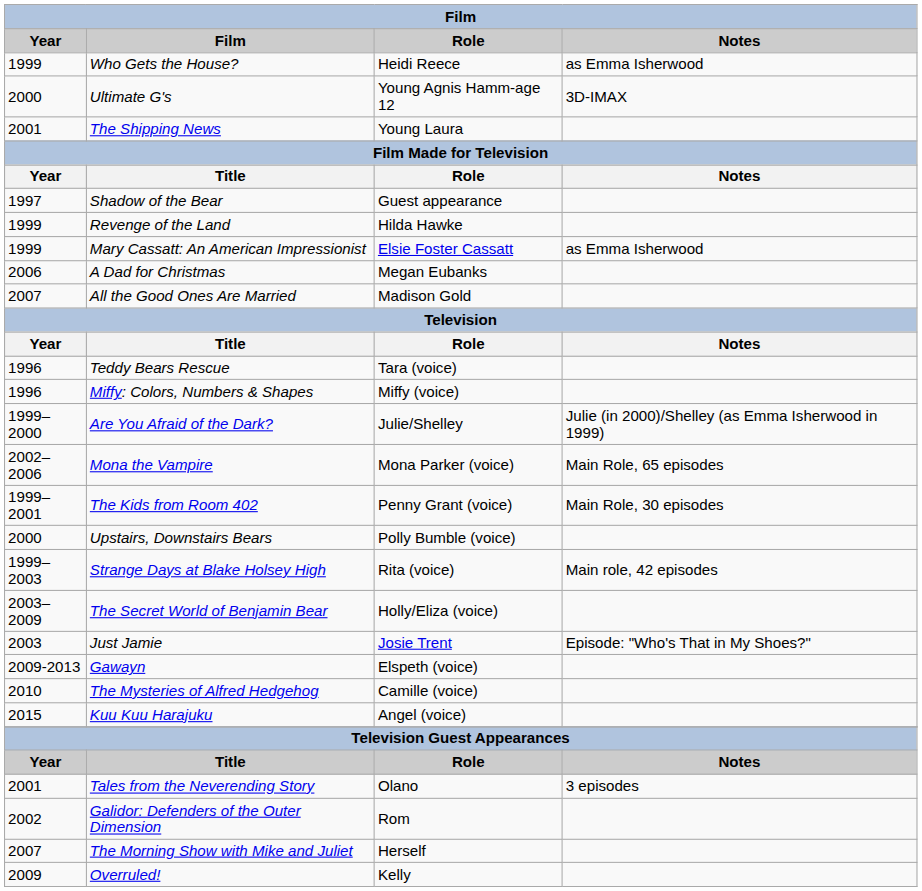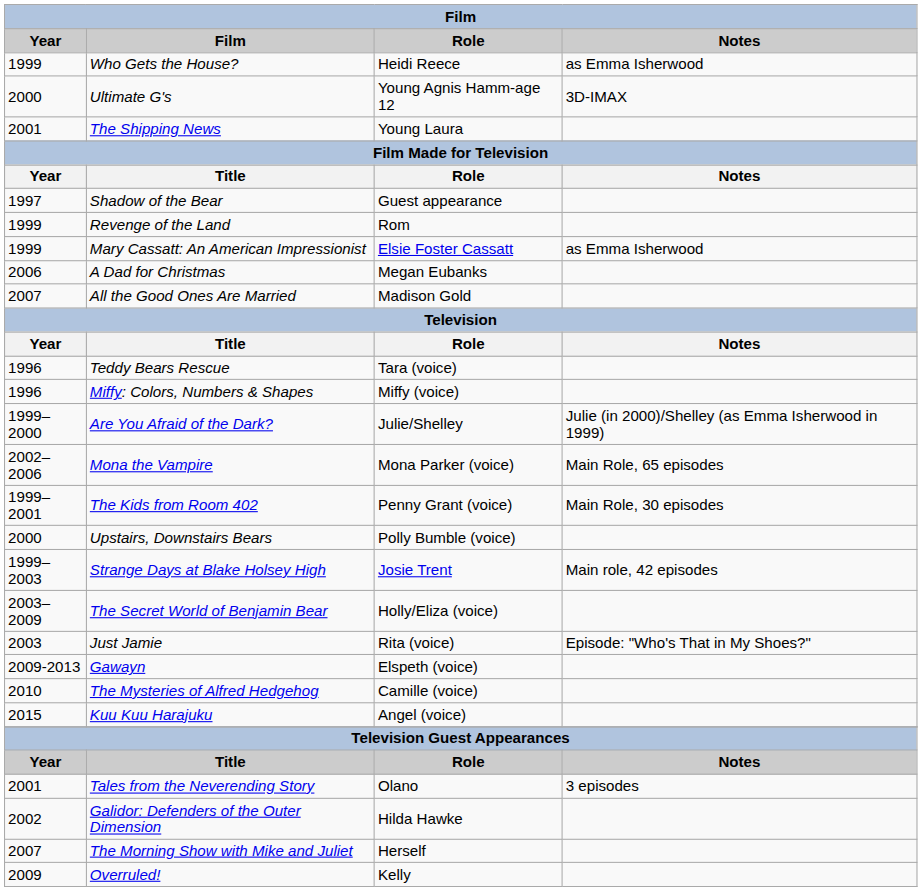 <table class="wikitable" border="1" style="font-size: 90%;" ;>
 <tr style="text-align:center;">
 <th colspan=4 style="background:#b0c4de;">Film</th>
 </tr>
 <tr style="text-align:center;">
 <th style="background:#ccc;">Year</th>
 <th style="background:#ccc;">Film</th>
 <th style="background:#ccc;">Role</th>
 <th style="background:#ccc;">Notes</th>
 </tr>
 <tr>
 <td>1999</td>
 <td><em>Who Gets the House?</em></td>
 <td>Heidi Reece</td>
 <td>as Emma Isherwood</td>
 </tr>
 <tr>
 <td>2000</td>
 <td><em>Ultimate G's</em></td>
 <td>Young Agnis Hamm-age 12</td>
 <td>3D-IMAX</td>
 </tr>
 <tr>
 <td>2001</td>
 <td><em><a href='#'>The Shipping News</a></em></td>
 <td>Young Laura</td>
 <td></td>
 </tr>
 <tr style="background:#ccc; text-align:center;">
 <th colspan="4" style="background: LightSteelBlue;">Film Made for Television</th>
 </tr>
 <tr style="background:#ccc; text-align:center;">
 <th>Year</th>
 <th>Title</th>
 <th>Role</th>
 <th>Notes</th>
 </tr>
 <tr>
 <td>1997</td>
 <td><em>Shadow of the Bear</em></td>
 <td>Guest appearance</td>
 <td></td>
 </tr>
 <tr>
 <td>1999</td>
 <td><em>Revenge of the Land</em></td>
-<td>Hilda Hawke</td>
+<td>Rom</td>
 <td></td>
 </tr>
 <tr>
 <td>1999</td>
 <td><em>Mary Cassatt: An American Impressionist</em></td>
 <td><a href='#'>Elsie Foster Cassatt</a></td>
 <td>as Emma Isherwood</td>
 </tr>
 <tr>
 <td>2006</td>
 <td><em>A Dad for Christmas</em></td>
 <td>Megan Eubanks</td>
 <td></td>
 </tr>
 <tr>
 <td>2007</td>
 <td><em>All the Good Ones Are Married</em></td>
 <td>Madison Gold</td>
 <td></td>
 </tr>
 <tr style="background:#ccc; text-align:center;">
 <th colspan="4" style="background: LightSteelBlue;">Television</th>
 </tr>
 <tr style="background:#ccc; text-align:center;">
 <th>Year</th>
 <th>Title</th>
 <th>Role</th>
 <th>Notes</th>
 </tr>
 <tr>
 <td>1996</td>
 <td><em>Teddy Bears Rescue</em></td>
 <td>Tara (voice)</td>
 <td></td>
 </tr>
 <tr>
 <td>1996</td>
 <td><em><a href='#'>Miffy</a>: Colors, Numbers & Shapes</em></td>
 <td>Miffy (voice)</td>
 <td></td>
 </tr>
 <tr>
 <td>1999–2000</td>
 <td><em><a href='#'>Are You Afraid of the Dark?</a></em></td>
 <td>Julie/Shelley</td>
 <td>Julie (in 2000)/Shelley (as Emma Isherwood in 1999)</td>
 </tr>
 <tr>
 <td>2002–2006</td>
 <td><em><a href='#'>Mona the Vampire</a></em></td>
 <td>Mona Parker (voice)</td>
 <td>Main Role, 65 episodes</td>
 </tr>
 <tr>
 <td>1999–2001</td>
 <td><em><a href='#'>The Kids from Room 402</a></em></td>
 <td>Penny Grant (voice)</td>
 <td>Main Role, 30 episodes</td>
 </tr>
 <tr>
 <td>2000</td>
 <td><em>Upstairs, Downstairs Bears</em></td>
 <td>Polly Bumble (voice)</td>
 <td></td>
 </tr>
 <tr>
 <td>1999–2003</td>
 <td><em><a href='#'>Strange Days at Blake Holsey High</a></em></td>
-<td>Rita (voice)</td>
+<td><a href='#'>Josie Trent</a></td>
 <td>Main role, 42 episodes</td>
 </tr>
 <tr>
 <td>2003–2009</td>
 <td><em><a href='#'>The Secret World of Benjamin Bear</a></em></td>
 <td>Holly/Eliza (voice)</td>
 <td></td>
 </tr>
 <tr>
 <td>2003</td>
 <td><em>Just Jamie</em></td>
-<td><a href='#'>Josie Trent</a></td>
+<td>Rita (voice)</td>
 <td>Episode: "Who's That in My Shoes?"</td>
 </tr>
 <tr>
 <td>2009-2013</td>
 <td><em><a href='#'>Gawayn</a></em></td>
 <td>Elspeth (voice)</td>
 <td></td>
 </tr>
 <tr>
 <td>2010</td>
 <td><em><a href='#'>The Mysteries of Alfred Hedgehog</a></em></td>
 <td>Camille (voice)</td>
 <td></td>
 </tr>
 <tr>
 <td>2015</td>
 <td><em><a href='#'>Kuu Kuu Harajuku</a></em></td>
 <td>Angel (voice)</td>
 <td></td>
 </tr>
 <tr>
 </tr>
 <tr style="text-align:center;">
 <th colspan=4 style="background:#b0c4de;">Television Guest Appearances</th>
 </tr>
 <tr style="text-align:center;">
 <th style="background:#ccc;">Year</th>
 <th style="background:#ccc;">Title</th>
 <th style="background:#ccc;">Role</th>
 <th style="background:#ccc;">Notes</th>
 </tr>
 <tr>
 <td>2001</td>
 <td><em><a href='#'>Tales from the Neverending Story</a></em></td>
 <td>Olano</td>
 <td>3 episodes</td>
 </tr>
 <tr>
 <td>2002</td>
 <td><em><a href='#'>Galidor: Defenders of the Outer Dimension</a></em></td>
-<td>Rom</td>
+<td>Hilda Hawke</td>
 <td></td>
 </tr>
 <tr>
 <td>2007</td>
 <td><em><a href='#'>The Morning Show with Mike and Juliet</a></em></td>
 <td>Herself</td>
 <td></td>
 </tr>
 <tr>
 <td>2009</td>
 <td><em><a href='#'>Overruled!</a></em></td>
 <td>Kelly</td>
 <td></td>
 </tr>
 </table>
